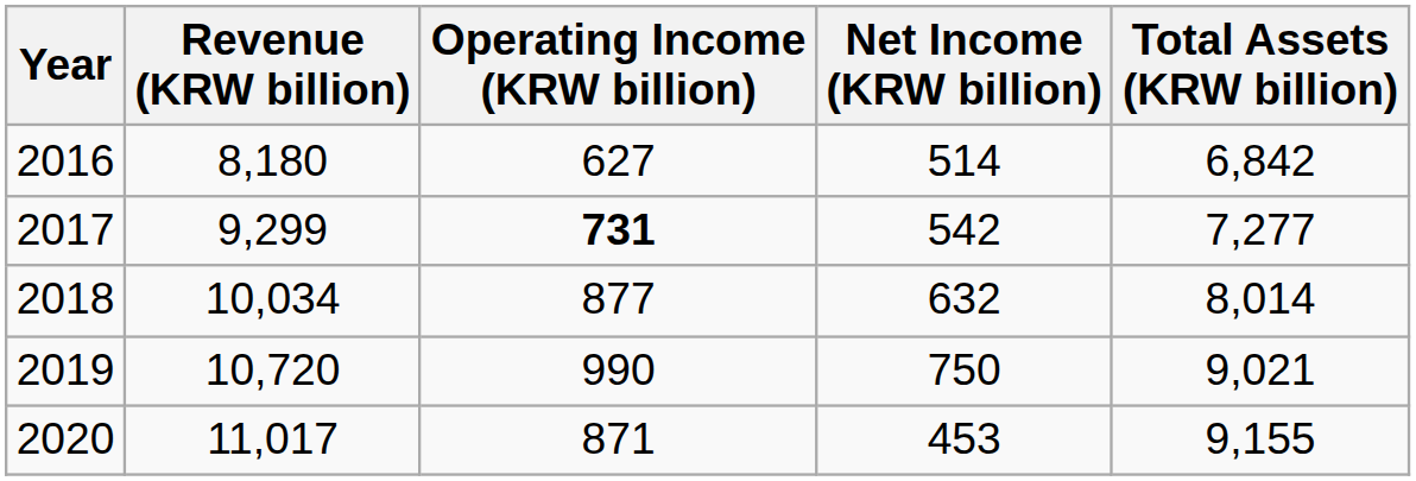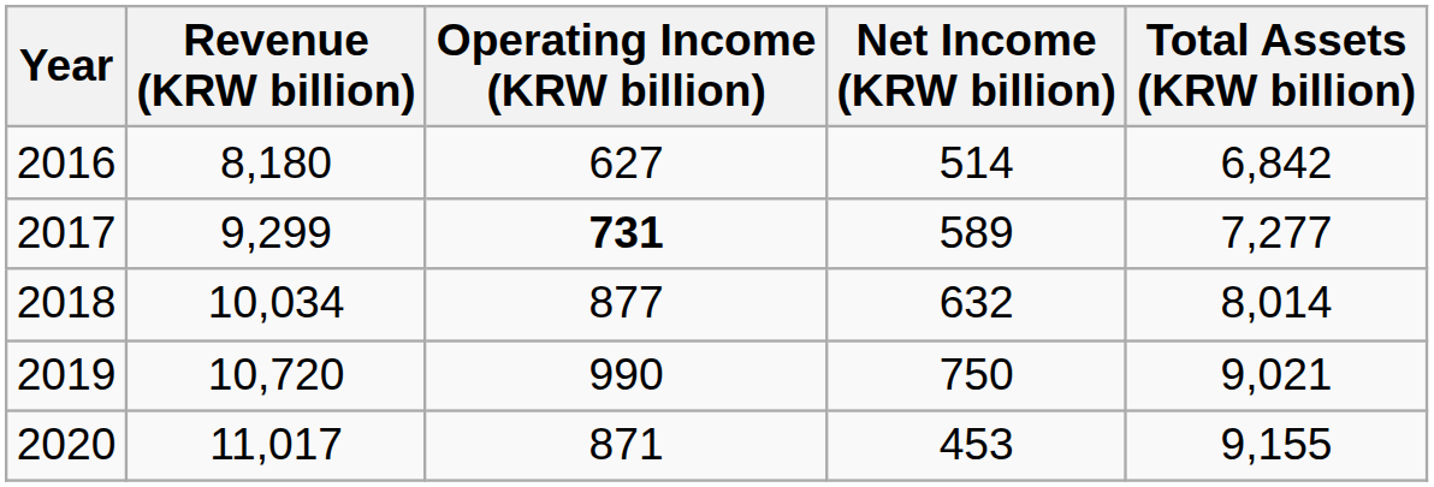 <table class="wikitable float-left plainrowheaders" style="text-align: center">
 <tr>
 <th>Year</th>
 <th>Revenue<br>(KRW billion)</th>
 <th>Operating Income<br>(KRW billion)</th>
 <th>Net Income<br>(KRW billion)</th>
 <th>Total Assets<br>(KRW billion)</th>
 </tr>
 <tr>
 <td>2016</td>
 <td>8,180</td>
 <td>627</td>
 <td>514</td>
 <td>6,842</td>
 </tr>
 <tr>
 <td>2017</td>
 <td>9,299</td>
 <td><strong>731</strong></td>
-<td>542</td>
+<td>589</td>
 <td>7,277</td>
 </tr>
 <tr>
 <td>2018</td>
 <td>10,034</td>
 <td>877</td>
 <td>632</td>
 <td>8,014</td>
 </tr>
 <tr>
 <td>2019</td>
 <td>10,720</td>
 <td>990</td>
 <td>750</td>
 <td>9,021</td>
 </tr>
 <tr>
 <td>2020</td>
 <td>11,017</td>
 <td>871</td>
 <td>453</td>
 <td>9,155</td>
 </tr>
 </table>
